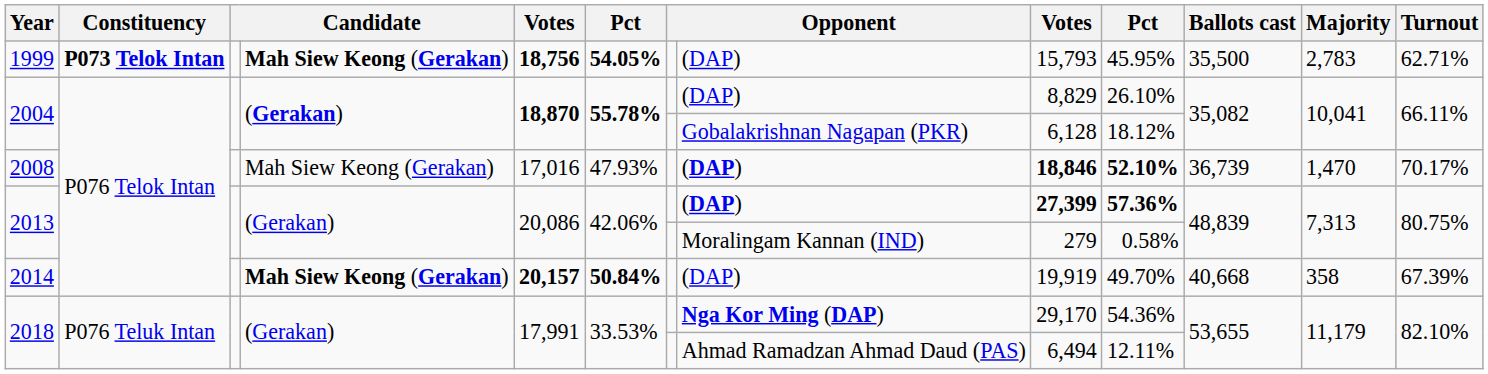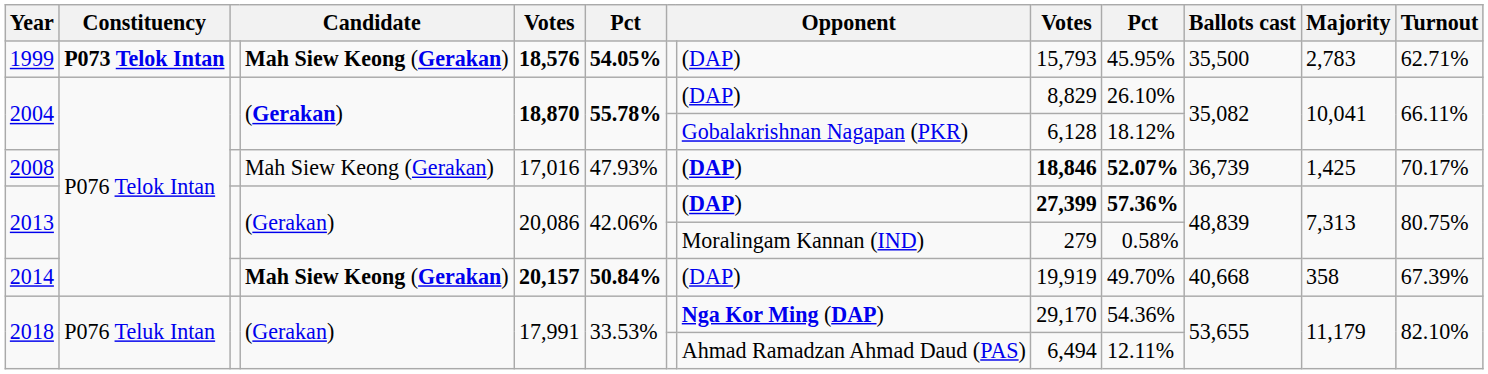 <table class="wikitable" style="margin:0.5em ; font-size:95%">
 <tr>
 <th>Year</th>
 <th>Constituency</th>
 <th colspan=2>Candidate</th>
 <th>Votes</th>
 <th>Pct</th>
 <th colspan=2>Opponent</th>
 <th>Votes</th>
 <th>Pct</th>
 <th>Ballots cast</th>
 <th>Majority</th>
 <th>Turnout</th>
 </tr>
 <tr>
 <td><a href='#'>1999</a></td>
 <td><strong>P073 <a href='#'>Telok Intan</a></strong></td>
 <td></td>
 <td><strong>Mah Siew Keong</strong> (<a href='#'><strong>Gerakan</strong></a>)</td>
-<td align="right"><strong>18,756</strong></td>
+<td align="right"><strong>18,576</strong></td>
 <td><strong>54.05%</strong></td>
 <td></td>
 <td> (<a href='#'>DAP</a>)</td>
 <td align="right">15,793</td>
 <td>45.95%</td>
 <td>35,500</td>
 <td>2,783</td>
 <td>62.71%</td>
 </tr>
 <tr>
 <td rowspan=2><a href='#'>2004</a></td>
 <td rowspan=6>P076 <a href='#'>Telok Intan</a></td>
 <td rowspan=2 ></td>
 <td rowspan=2> (<a href='#'><strong>Gerakan</strong></a>)</td>
 <td rowspan=2 align="right"><strong>18,870</strong></td>
 <td rowspan=2><strong>55.78%</strong></td>
 <td></td>
 <td> (<a href='#'>DAP</a>)</td>
 <td align="right">8,829</td>
 <td>26.10%</td>
 <td rowspan=2>35,082</td>
 <td rowspan=2>10,041</td>
 <td rowspan=2>66.11%</td>
 </tr>
 <tr>
 <td></td>
 <td><a href='#'>Gobalakrishnan Nagapan</a> (<a href='#'>PKR</a>)</td>
 <td align="right">6,128</td>
 <td>18.12%</td>
 </tr>
 <tr>
 <td><a href='#'>2008</a></td>
 <td></td>
 <td>Mah Siew Keong (<a href='#'>Gerakan</a>)</td>
 <td align="right">17,016</td>
 <td>47.93%</td>
 <td></td>
 <td> (<a href='#'><strong>DAP</strong></a>)</td>
 <td align="right"><strong>18,846</strong></td>
-<td><strong>52.10%</strong></td>
+<td><strong>52.07%</strong></td>
 <td>36,739</td>
-<td>1,470</td>
+<td>1,425</td>
 <td>70.17%</td>
 </tr>
 <tr>
 <td rowspan=2><a href='#'>2013</a></td>
 <td rowspan=2 ></td>
 <td rowspan=2> (<a href='#'>Gerakan</a>)</td>
 <td rowspan=2 align="right">20,086</td>
 <td rowspan=2>42.06%</td>
 <td></td>
 <td> (<a href='#'><strong>DAP</strong></a>)</td>
 <td align="right"><strong>27,399</strong></td>
 <td><strong>57.36%</strong></td>
 <td rowspan=2>48,839</td>
 <td rowspan=2>7,313</td>
 <td rowspan=2>80.75%</td>
 </tr>
 <tr>
 <td></td>
 <td>Moralingam Kannan (<a href='#'>IND</a>)</td>
 <td align="right">279</td>
 <td align=right>0.58%</td>
 </tr>
 <tr>
 <td><a href='#'>2014</a></td>
 <td></td>
 <td><strong>Mah Siew Keong</strong> (<a href='#'><strong>Gerakan</strong></a>)</td>
 <td align="right"><strong>20,157</strong></td>
 <td><strong>50.84%</strong></td>
 <td></td>
 <td> (<a href='#'>DAP</a>)</td>
 <td align="right">19,919</td>
 <td>49.70%</td>
 <td>40,668</td>
 <td>358</td>
 <td>67.39%</td>
 </tr>
 <tr>
 <td rowspan="2"><a href='#'>2018</a></td>
 <td rowspan=2>P076 <a href='#'>Teluk Intan</a></td>
 <td rowspan=2 ></td>
 <td rowspan="2"> (<a href='#'>Gerakan</a>)</td>
 <td rowspan="2" align="right">17,991</td>
 <td rowspan="2">33.53%</td>
 <td></td>
 <td><strong><a href='#'>Nga Kor Ming</a></strong> (<a href='#'><strong>DAP</strong></a>)</td>
 <td align="right">29,170</td>
 <td>54.36%</td>
 <td rowspan="2">53,655</td>
 <td rowspan="2">11,179</td>
 <td rowspan="2">82.10%</td>
 </tr>
 <tr>
 <td></td>
 <td>Ahmad Ramadzan Ahmad Daud (<a href='#'>PAS</a>)</td>
 <td align="right">6,494</td>
 <td>12.11%</td>
 </tr>
 </table>
